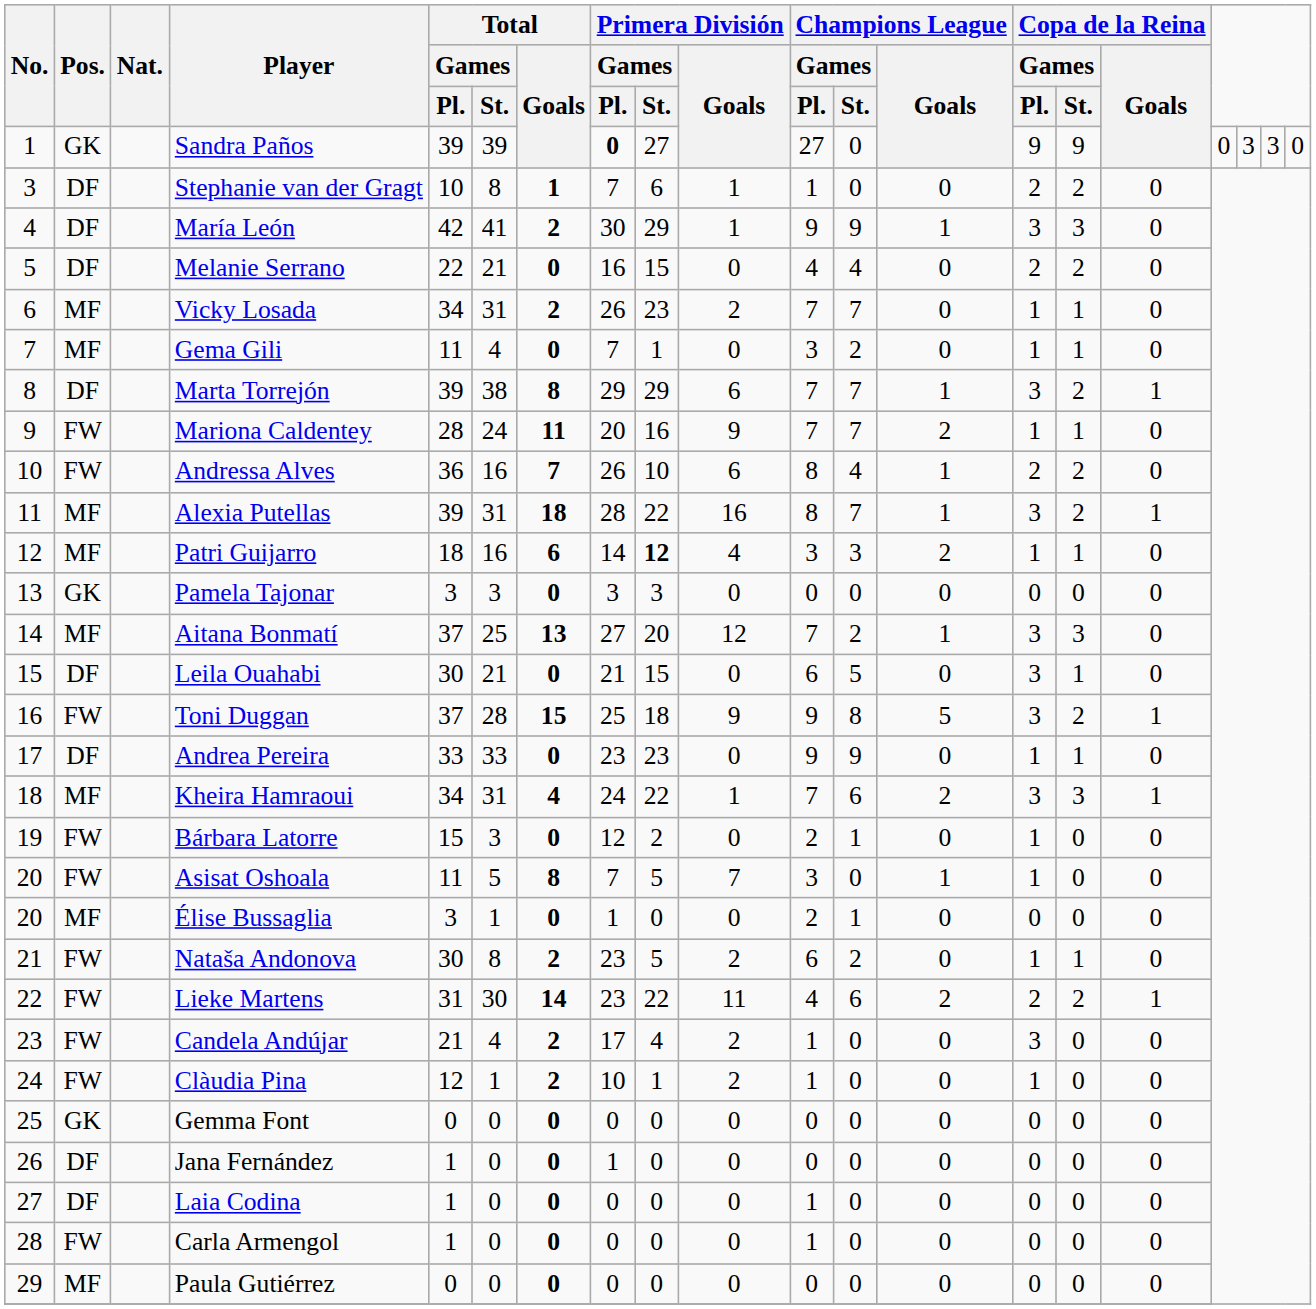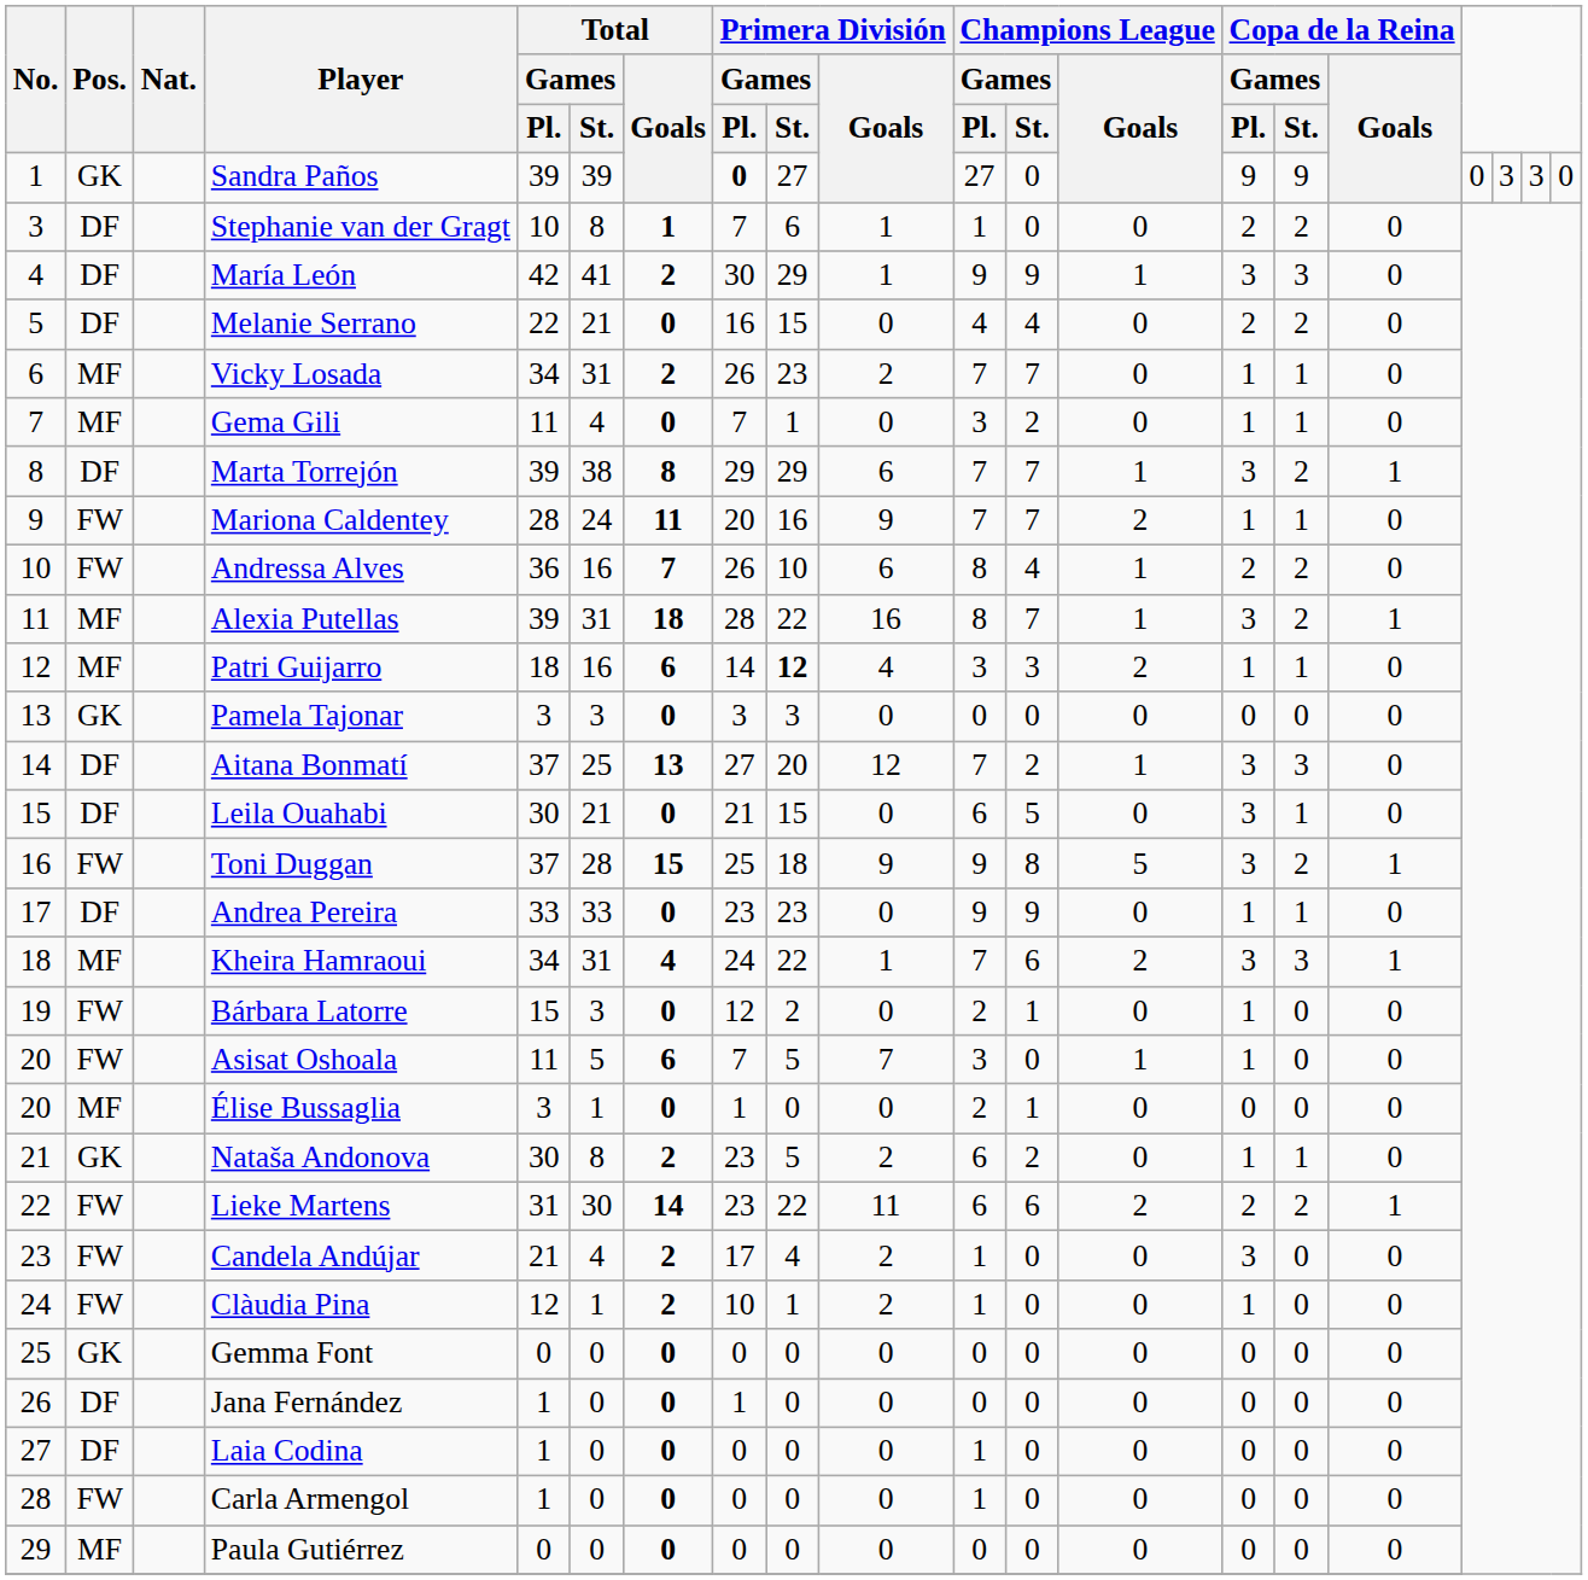 <table class="wikitable sortable" background:#dcdcdc>
 <tr>
 <th rowspan=3>No.</th>
 <th rowspan=3>Pos.</th>
 <th rowspan=3>Nat.</th>
 <th rowspan=3>Player</th>
 <th colspan=3>Total</th>
 <th colspan=3><a href='#'>Primera División</a></th>
 <th colspan=3><a href='#'>Champions League</a></th>
 <th colspan=3><a href='#'>Copa de la Reina</a></th>
 </tr>
 <tr>
 <th colspan=2>Games</th>
 <th rowspan=3>Goals</th>
 <th colspan=2>Games</th>
 <th rowspan=3>Goals</th>
 <th colspan=2>Games</th>
 <th rowspan=3>Goals</th>
 <th colspan=2>Games</th>
 <th rowspan=3>Goals</th>
 </tr>
 <tr>
 <th width=20px>Pl.</th>
 <th width=20px>St.</th>
 <th width=20px>Pl.</th>
 <th width=20px>St.</th>
 <th width=20px>Pl.</th>
 <th width=20px>St.</th>
 <th width=20px>Pl.</th>
 <th width=20px>St.</th>
 </tr>
 <tr align=center>
 <td>1</td>
 <td>GK</td>
 <td></td>
 <td align=left><a href='#'>Sandra Paños</a></td>
 <td>39</td>
 <td>39</td>
 <td><strong>0</strong></td>
 <td>27</td>
 <td>27</td>
 <td>0</td>
 <td>9</td>
 <td>9</td>
 <td>0</td>
 <td>3</td>
 <td>3</td>
 <td>0</td>
 </tr>
 <tr align=center>
 <td>3</td>
 <td>DF</td>
 <td></td>
 <td align=left><a href='#'>Stephanie van der Gragt</a></td>
 <td>10</td>
 <td>8</td>
 <td><strong>1</strong></td>
 <td>7</td>
 <td>6</td>
 <td>1</td>
 <td>1</td>
 <td>0</td>
 <td>0</td>
 <td>2</td>
 <td>2</td>
 <td>0</td>
 </tr>
 <tr align=center>
 <td>4</td>
 <td>DF</td>
 <td></td>
 <td align=left><a href='#'>María León</a></td>
 <td>42</td>
 <td>41</td>
 <td><strong>2</strong></td>
 <td>30</td>
 <td>29</td>
 <td>1</td>
 <td>9</td>
 <td>9</td>
 <td>1</td>
 <td>3</td>
 <td>3</td>
 <td>0</td>
 </tr>
 <tr align=center>
 <td>5</td>
 <td>DF</td>
 <td></td>
 <td align=left><a href='#'>Melanie Serrano</a></td>
 <td>22</td>
 <td>21</td>
 <td><strong>0</strong></td>
 <td>16</td>
 <td>15</td>
 <td>0</td>
 <td>4</td>
 <td>4</td>
 <td>0</td>
 <td>2</td>
 <td>2</td>
 <td>0</td>
 </tr>
 <tr align=center>
 <td>6</td>
 <td>MF</td>
 <td></td>
 <td align=left><a href='#'>Vicky Losada</a></td>
 <td>34</td>
 <td>31</td>
 <td><strong>2</strong></td>
 <td>26</td>
 <td>23</td>
 <td>2</td>
 <td>7</td>
 <td>7</td>
 <td>0</td>
 <td>1</td>
 <td>1</td>
 <td>0</td>
 </tr>
 <tr align=center>
 <td>7</td>
 <td>MF</td>
 <td></td>
 <td align=left><a href='#'>Gema Gili</a></td>
 <td>11</td>
 <td>4</td>
 <td><strong>0</strong></td>
 <td>7</td>
 <td>1</td>
 <td>0</td>
 <td>3</td>
 <td>2</td>
 <td>0</td>
 <td>1</td>
 <td>1</td>
 <td>0</td>
 </tr>
 <tr align=center>
 <td>8</td>
 <td>DF</td>
 <td></td>
 <td align=left><a href='#'>Marta Torrejón</a></td>
 <td>39</td>
 <td>38</td>
 <td><strong>8</strong></td>
 <td>29</td>
 <td>29</td>
 <td>6</td>
 <td>7</td>
 <td>7</td>
 <td>1</td>
 <td>3</td>
 <td>2</td>
 <td>1</td>
 </tr>
 <tr align=center>
 <td>9</td>
 <td>FW</td>
 <td></td>
 <td align=left><a href='#'>Mariona Caldentey</a></td>
 <td>28</td>
 <td>24</td>
 <td><strong>11</strong></td>
 <td>20</td>
 <td>16</td>
 <td>9</td>
 <td>7</td>
 <td>7</td>
 <td>2</td>
 <td>1</td>
 <td>1</td>
 <td>0</td>
 </tr>
 <tr align=center>
 <td>10</td>
 <td>FW</td>
 <td></td>
 <td align=left><a href='#'>Andressa Alves</a></td>
 <td>36</td>
 <td>16</td>
 <td><strong>7</strong></td>
 <td>26</td>
 <td>10</td>
 <td>6</td>
 <td>8</td>
 <td>4</td>
 <td>1</td>
 <td>2</td>
 <td>2</td>
 <td>0</td>
 </tr>
 <tr align=center>
 <td>11</td>
 <td>MF</td>
 <td></td>
 <td align=left><a href='#'>Alexia Putellas</a></td>
 <td>39</td>
 <td>31</td>
 <td><strong>18</strong></td>
 <td>28</td>
 <td>22</td>
 <td>16</td>
 <td>8</td>
 <td>7</td>
 <td>1</td>
 <td>3</td>
 <td>2</td>
 <td>1</td>
 </tr>
 <tr align=center>
 <td>12</td>
 <td>MF</td>
 <td></td>
 <td align=left><a href='#'>Patri Guijarro</a></td>
 <td>18</td>
 <td>16</td>
 <td><strong>6</strong></td>
 <td>14</td>
 <td><strong>12</strong></td>
 <td>4</td>
 <td>3</td>
 <td>3</td>
 <td>2</td>
 <td>1</td>
 <td>1</td>
 <td>0</td>
 </tr>
 <tr align=center>
 <td>13</td>
 <td>GK</td>
 <td></td>
 <td align=left><a href='#'>Pamela Tajonar</a></td>
 <td>3</td>
 <td>3</td>
 <td><strong>0</strong></td>
 <td>3</td>
 <td>3</td>
 <td>0</td>
 <td>0</td>
 <td>0</td>
 <td>0</td>
 <td>0</td>
 <td>0</td>
 <td>0</td>
 </tr>
 <tr align=center>
 <td>14</td>
-<td>MF</td>
+<td>DF</td>
 <td></td>
 <td align=left><a href='#'>Aitana Bonmatí</a></td>
 <td>37</td>
 <td>25</td>
 <td><strong>13</strong></td>
 <td>27</td>
 <td>20</td>
 <td>12</td>
 <td>7</td>
 <td>2</td>
 <td>1</td>
 <td>3</td>
 <td>3</td>
 <td>0</td>
 </tr>
 <tr align=center>
 <td>15</td>
 <td>DF</td>
 <td></td>
 <td align=left><a href='#'>Leila Ouahabi</a></td>
 <td>30</td>
 <td>21</td>
 <td><strong>0</strong></td>
 <td>21</td>
 <td>15</td>
 <td>0</td>
 <td>6</td>
 <td>5</td>
 <td>0</td>
 <td>3</td>
 <td>1</td>
 <td>0</td>
 </tr>
 <tr align=center>
 <td>16</td>
 <td>FW</td>
 <td></td>
 <td align=left><a href='#'>Toni Duggan</a></td>
 <td>37</td>
 <td>28</td>
 <td><strong>15</strong></td>
 <td>25</td>
 <td>18</td>
 <td>9</td>
 <td>9</td>
 <td>8</td>
 <td>5</td>
 <td>3</td>
 <td>2</td>
 <td>1</td>
 </tr>
 <tr align=center>
 <td>17</td>
 <td>DF</td>
 <td></td>
 <td align=left><a href='#'>Andrea Pereira</a></td>
 <td>33</td>
 <td>33</td>
 <td><strong>0</strong></td>
 <td>23</td>
 <td>23</td>
 <td>0</td>
 <td>9</td>
 <td>9</td>
 <td>0</td>
 <td>1</td>
 <td>1</td>
 <td>0</td>
 </tr>
 <tr align=center>
 <td>18</td>
 <td>MF</td>
 <td></td>
 <td align=left><a href='#'>Kheira Hamraoui</a></td>
 <td>34</td>
 <td>31</td>
 <td><strong>4</strong></td>
 <td>24</td>
 <td>22</td>
 <td>1</td>
 <td>7</td>
 <td>6</td>
 <td>2</td>
 <td>3</td>
 <td>3</td>
 <td>1</td>
 </tr>
 <tr align=center>
 <td>19</td>
 <td>FW</td>
 <td></td>
 <td align=left><a href='#'>Bárbara Latorre</a></td>
 <td>15</td>
 <td>3</td>
 <td><strong>0</strong></td>
 <td>12</td>
 <td>2</td>
 <td>0</td>
 <td>2</td>
 <td>1</td>
 <td>0</td>
 <td>1</td>
 <td>0</td>
 <td>0</td>
 </tr>
 <tr align=center>
 <td>20</td>
 <td>FW</td>
 <td></td>
 <td align=left><a href='#'>Asisat Oshoala</a></td>
 <td>11</td>
 <td>5</td>
-<td><strong>8</strong></td>
+<td><strong>6</strong></td>
 <td>7</td>
 <td>5</td>
 <td>7</td>
 <td>3</td>
 <td>0</td>
 <td>1</td>
 <td>1</td>
 <td>0</td>
 <td>0</td>
 </tr>
 <tr align=center>
 <td>20</td>
 <td>MF</td>
 <td></td>
 <td align=left><a href='#'>Élise Bussaglia</a></td>
 <td>3</td>
 <td>1</td>
 <td><strong>0</strong></td>
 <td>1</td>
 <td>0</td>
 <td>0</td>
 <td>2</td>
 <td>1</td>
 <td>0</td>
 <td>0</td>
 <td>0</td>
 <td>0</td>
 </tr>
 <tr align=center>
 <td>21</td>
-<td>FW</td>
+<td>GK</td>
 <td></td>
 <td align=left><a href='#'>Nataša Andonova</a></td>
 <td>30</td>
 <td>8</td>
 <td><strong>2</strong></td>
 <td>23</td>
 <td>5</td>
 <td>2</td>
 <td>6</td>
 <td>2</td>
 <td>0</td>
 <td>1</td>
 <td>1</td>
 <td>0</td>
 </tr>
 <tr align=center>
 <td>22</td>
 <td>FW</td>
 <td></td>
 <td align=left><a href='#'>Lieke Martens</a></td>
 <td>31</td>
 <td>30</td>
 <td><strong>14</strong></td>
 <td>23</td>
 <td>22</td>
 <td>11</td>
-<td>4</td>
+<td>6</td>
 <td>6</td>
 <td>2</td>
 <td>2</td>
 <td>2</td>
 <td>1</td>
 </tr>
 <tr align=center>
 <td>23</td>
 <td>FW</td>
 <td></td>
 <td align=left><a href='#'>Candela Andújar</a></td>
 <td>21</td>
 <td>4</td>
 <td><strong>2</strong></td>
 <td>17</td>
 <td>4</td>
 <td>2</td>
 <td>1</td>
 <td>0</td>
 <td>0</td>
 <td>3</td>
 <td>0</td>
 <td>0</td>
 </tr>
 <tr align=center>
 <td>24</td>
 <td>FW</td>
 <td></td>
 <td align=left><a href='#'>Clàudia Pina</a></td>
 <td>12</td>
 <td>1</td>
 <td><strong>2</strong></td>
 <td>10</td>
 <td>1</td>
 <td>2</td>
 <td>1</td>
 <td>0</td>
 <td>0</td>
 <td>1</td>
 <td>0</td>
 <td>0</td>
 </tr>
 <tr align=center>
 <td>25</td>
 <td>GK</td>
 <td></td>
 <td align=left>Gemma Font</td>
 <td>0</td>
 <td>0</td>
 <td><strong>0</strong></td>
 <td>0</td>
 <td>0</td>
 <td>0</td>
 <td>0</td>
 <td>0</td>
 <td>0</td>
 <td>0</td>
 <td>0</td>
 <td>0</td>
 </tr>
 <tr align=center>
 <td>26</td>
 <td>DF</td>
 <td></td>
 <td align=left>Jana Fernández</td>
 <td>1</td>
 <td>0</td>
 <td><strong>0</strong></td>
 <td>1</td>
 <td>0</td>
 <td>0</td>
 <td>0</td>
 <td>0</td>
 <td>0</td>
 <td>0</td>
 <td>0</td>
 <td>0</td>
 </tr>
 <tr align=center>
 <td>27</td>
 <td>DF</td>
 <td></td>
 <td align=left><a href='#'>Laia Codina</a></td>
 <td>1</td>
 <td>0</td>
 <td><strong>0</strong></td>
 <td>0</td>
 <td>0</td>
 <td>0</td>
 <td>1</td>
 <td>0</td>
 <td>0</td>
 <td>0</td>
 <td>0</td>
 <td>0</td>
 </tr>
 <tr align=center>
 <td>28</td>
 <td>FW</td>
 <td></td>
 <td align=left>Carla Armengol</td>
 <td>1</td>
 <td>0</td>
 <td><strong>0</strong></td>
 <td>0</td>
 <td>0</td>
 <td>0</td>
 <td>1</td>
 <td>0</td>
 <td>0</td>
 <td>0</td>
 <td>0</td>
 <td>0</td>
 </tr>
 <tr align=center>
 <td>29</td>
 <td>MF</td>
 <td></td>
 <td align=left>Paula Gutiérrez</td>
 <td>0</td>
 <td>0</td>
 <td><strong>0</strong></td>
 <td>0</td>
 <td>0</td>
 <td>0</td>
 <td>0</td>
 <td>0</td>
 <td>0</td>
 <td>0</td>
 <td>0</td>
 <td>0</td>
 </tr>
 <tr align=center>
 </tr>
 </table>
